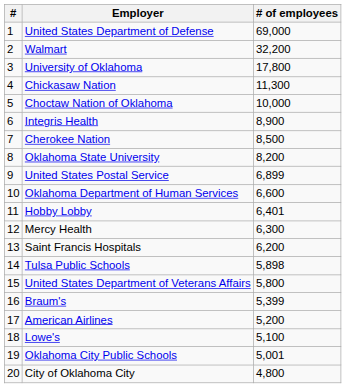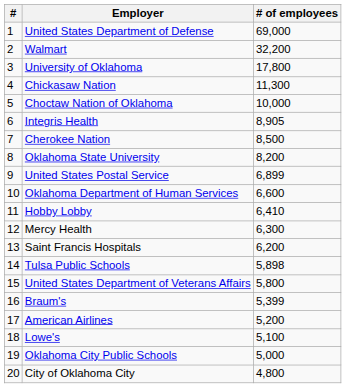 <table class="wikitable" border="1">
 <tr>
 <th>#</th>
 <th>Employer</th>
 <th># of employees</th>
 </tr>
 <tr>
 <td>1</td>
 <td><a href='#'>United States Department of Defense</a></td>
 <td>69,000</td>
 </tr>
 <tr>
 <td>2</td>
 <td><a href='#'>Walmart</a></td>
 <td>32,200</td>
 </tr>
 <tr>
 <td>3</td>
 <td><a href='#'>University of Oklahoma</a></td>
 <td>17,800</td>
 </tr>
 <tr>
 <td>4</td>
 <td><a href='#'>Chickasaw Nation</a></td>
 <td>11,300</td>
 </tr>
 <tr>
 <td>5</td>
 <td><a href='#'>Choctaw Nation of Oklahoma</a></td>
 <td>10,000</td>
 </tr>
 <tr>
 <td>6</td>
 <td><a href='#'>Integris Health</a></td>
-<td>8,900</td>
+<td>8,905</td>
 </tr>
 <tr>
 <td>7</td>
 <td><a href='#'>Cherokee Nation</a></td>
 <td>8,500</td>
 </tr>
 <tr>
 <td>8</td>
 <td><a href='#'>Oklahoma State University</a></td>
 <td>8,200</td>
 </tr>
 <tr>
 <td>9</td>
 <td><a href='#'>United States Postal Service</a></td>
 <td>6,899</td>
 </tr>
 <tr>
 <td>10</td>
 <td><a href='#'>Oklahoma Department of Human Services</a></td>
 <td>6,600</td>
 </tr>
 <tr>
 <td>11</td>
 <td><a href='#'>Hobby Lobby</a></td>
-<td>6,401</td>
+<td>6,410</td>
 </tr>
 <tr>
 <td>12</td>
 <td>Mercy Health</td>
 <td>6,300</td>
 </tr>
 <tr>
 <td>13</td>
 <td>Saint Francis Hospitals</td>
 <td>6,200</td>
 </tr>
 <tr>
 <td>14</td>
 <td><a href='#'>Tulsa Public Schools</a></td>
 <td>5,898</td>
 </tr>
 <tr>
 <td>15</td>
 <td><a href='#'>United States Department of Veterans Affairs</a></td>
 <td>5,800</td>
 </tr>
 <tr>
 <td>16</td>
 <td><a href='#'>Braum's</a></td>
 <td>5,399</td>
 </tr>
 <tr>
 <td>17</td>
 <td><a href='#'>American Airlines</a></td>
 <td>5,200</td>
 </tr>
 <tr>
 <td>18</td>
 <td><a href='#'>Lowe's</a></td>
 <td>5,100</td>
 </tr>
 <tr>
 <td>19</td>
 <td><a href='#'>Oklahoma City Public Schools</a></td>
-<td>5,001</td>
+<td>5,000</td>
 </tr>
 <tr>
 <td>20</td>
 <td>City of Oklahoma City</td>
 <td>4,800</td>
 </tr>
 </table>
